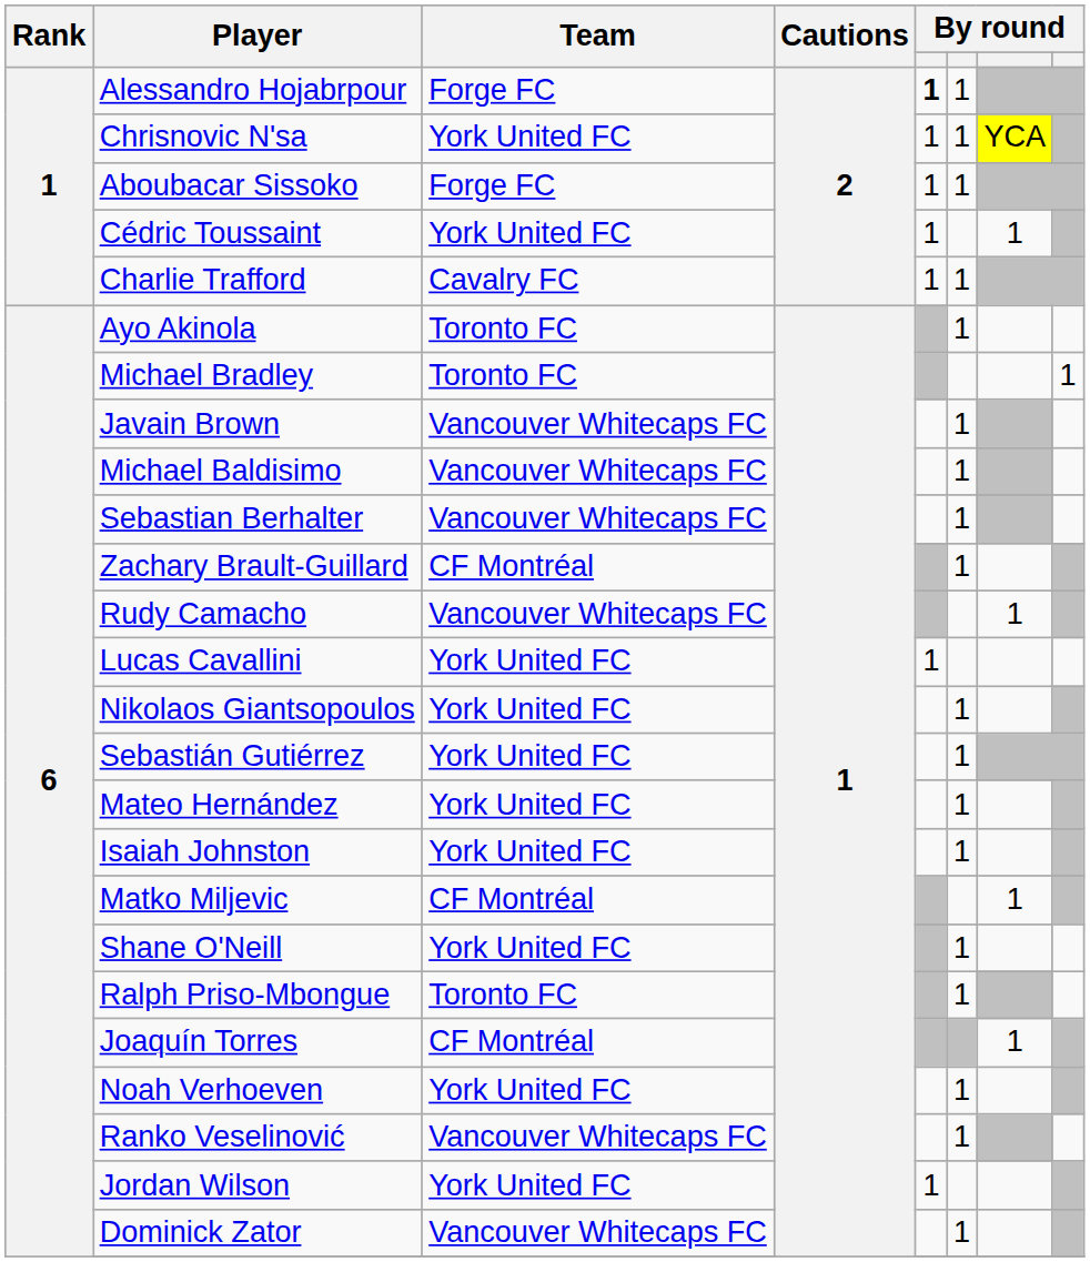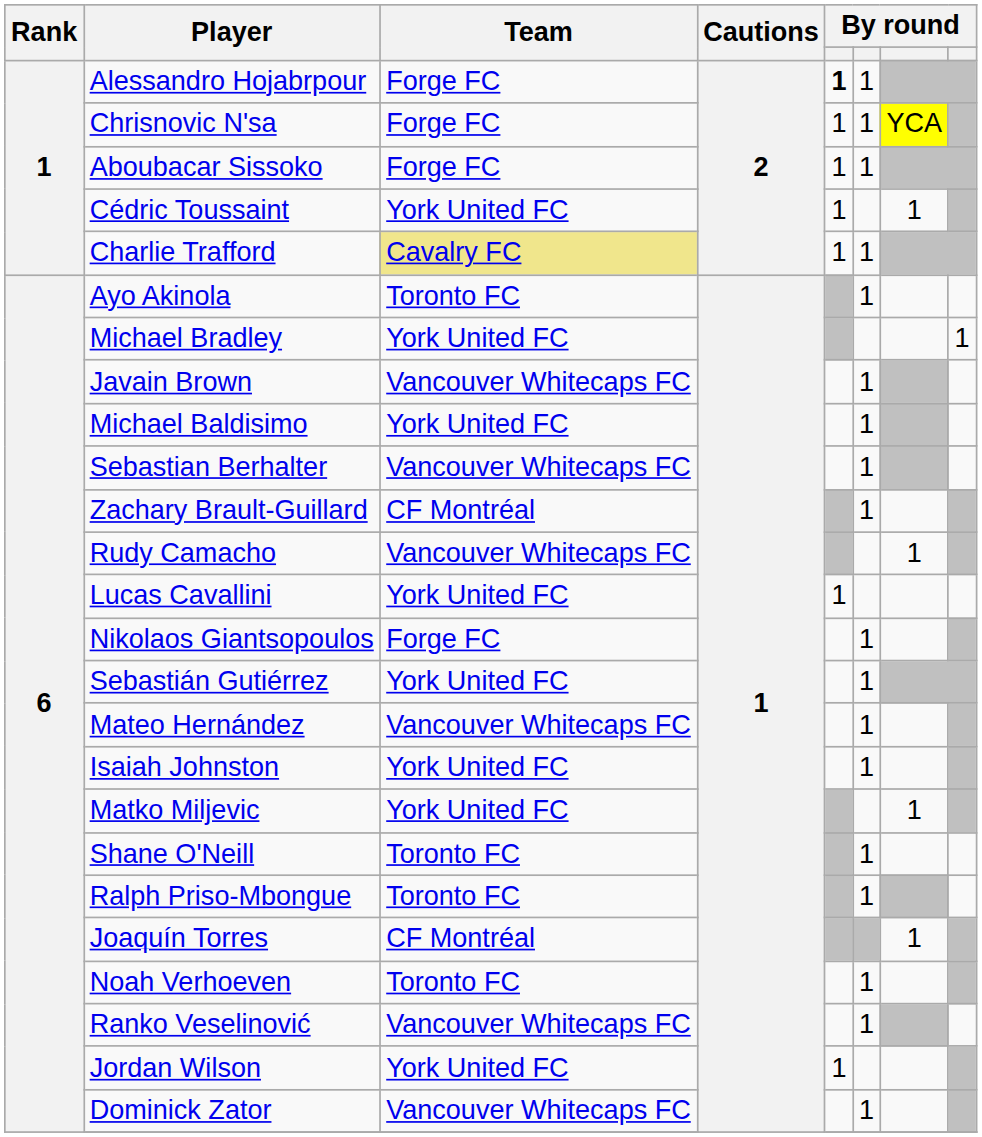 <table class="wikitable" style="text-align:center">
 <tr>
 <th rowspan="2">Rank</th>
 <th rowspan="2">Player</th>
 <th rowspan="2">Team</th>
 <th rowspan="2">Cautions</th>
 <th colspan="10">By round</th>
 </tr>
 <tr>
 <th></th>
 <th></th>
 <th></th>
 <th></th>
 </tr>
 <tr>
 <th rowspan="5">1</th>
 <td align="left"> <a href='#'>Alessandro Hojabrpour</a></td>
 <td align="left"><a href='#'>Forge FC</a></td>
 <th rowspan="5">2</th>
 <td><strong>1</strong></td>
 <td>1</td>
 <td bgcolor="silver" colspan=2></td>
 </tr>
 <tr>
 <td align="left"> <a href='#'>Chrisnovic N'sa</a></td>
-<td align="left"><a href='#'>York United FC</a></td>
+<td align="left"><a href='#'>Forge FC</a></td>
 <td>1</td>
 <td>1</td>
 <td bgcolor="yellow">YCA</td>
 <td bgcolor="silver" colspan=1></td>
 </tr>
 <tr>
 <td align="left"> <a href='#'>Aboubacar Sissoko</a></td>
 <td align="left"><a href='#'>Forge FC</a></td>
 <td>1</td>
 <td>1</td>
 <td bgcolor="silver" colspan=2></td>
 </tr>
 <tr>
 <td align="left"> <a href='#'>Cédric Toussaint</a></td>
 <td align="left"><a href='#'>York United FC</a></td>
 <td>1</td>
 <td></td>
 <td>1</td>
 <td bgcolor="silver" colspan=1></td>
 </tr>
 <tr>
 <td align="left"> <a href='#'>Charlie Trafford</a></td>
-<td align="left"><a href='#'>Cavalry FC</a></td>
+<td align="left" style="background: khaki;"><a href='#'>Cavalry FC</a></td>
 <td>1</td>
 <td>1</td>
 <td bgcolor="silver" colspan=2></td>
 </tr>
 <tr>
 <th rowspan="43">6</th>
 <td align="left"> <a href='#'>Ayo Akinola</a></td>
 <td align="left"><a href='#'>Toronto FC</a></td>
 <th rowspan="43">1</th>
 <td bgcolor="silver" colspan=1></td>
 <td>1</td>
 <td></td>
 <td></td>
 </tr>
 <tr>
 <td align="left"> <a href='#'>Michael Bradley</a></td>
-<td align="left"><a href='#'>Toronto FC</a></td>
+<td align="left"><a href='#'>York United FC</a></td>
 <td bgcolor="silver" colspan=1></td>
 <td></td>
 <td></td>
 <td>1</td>
 </tr>
 <tr>
 <td align="left"> <a href='#'>Javain Brown</a></td>
 <td align="left"><a href='#'>Vancouver Whitecaps FC</a></td>
 <td></td>
 <td>1</td>
 <td bgcolor="silver" colspan=1></td>
 <td></td>
 </tr>
 <tr>
 <td align="left"> <a href='#'>Michael Baldisimo</a></td>
-<td align="left"><a href='#'>Vancouver Whitecaps FC</a></td>
+<td align="left"><a href='#'>York United FC</a></td>
 <td></td>
 <td>1</td>
 <td bgcolor="silver" colspan=1></td>
 <td></td>
 </tr>
 <tr>
 <td align="left"> <a href='#'>Sebastian Berhalter</a></td>
 <td align="left"><a href='#'>Vancouver Whitecaps FC</a></td>
 <td></td>
 <td>1</td>
 <td bgcolor="silver" colspan=1></td>
 <td></td>
 </tr>
 <tr>
 <td align="left"> <a href='#'>Zachary Brault-Guillard</a></td>
 <td align="left"><a href='#'>CF Montréal</a></td>
 <td bgcolor="silver" colspan=1></td>
 <td>1</td>
 <td></td>
 <td bgcolor="silver" colspan=1></td>
 </tr>
 <tr>
 <td align="left"> <a href='#'>Rudy Camacho</a></td>
 <td align="left"><a href='#'>Vancouver Whitecaps FC</a></td>
 <td bgcolor="silver" colspan=1></td>
 <td></td>
 <td>1</td>
 <td bgcolor="silver" colspan=1></td>
 </tr>
 <tr>
 <td align="left"> <a href='#'>Lucas Cavallini</a></td>
 <td align="left"><a href='#'>York United FC</a></td>
 <td>1</td>
 <td></td>
 <td></td>
 <td></td>
 </tr>
 <tr>
 <td align="left"> <a href='#'>Nikolaos Giantsopoulos</a></td>
-<td align="left"><a href='#'>York United FC</a></td>
+<td align="left"><a href='#'>Forge FC</a></td>
 <td></td>
 <td>1</td>
 <td></td>
 <td bgcolor="silver" colspan=1></td>
 </tr>
 <tr>
 <td align="left"> <a href='#'>Sebastián Gutiérrez</a></td>
 <td align="left"><a href='#'>York United FC</a></td>
 <td></td>
 <td>1</td>
 <td bgcolor="silver" colspan=2></td>
 </tr>
 <tr>
 <td align="left"> <a href='#'>Mateo Hernández</a></td>
-<td align="left"><a href='#'>York United FC</a></td>
+<td align="left"><a href='#'>Vancouver Whitecaps FC</a></td>
 <td></td>
 <td>1</td>
 <td></td>
 <td bgcolor="silver" colspan=1></td>
 </tr>
 <tr>
 <td align="left"> <a href='#'>Isaiah Johnston</a></td>
 <td align="left"><a href='#'>York United FC</a></td>
 <td></td>
 <td>1</td>
 <td></td>
 <td bgcolor="silver" colspan=1></td>
 </tr>
 <tr>
 <td align="left"> <a href='#'>Matko Miljevic</a></td>
-<td align="left"><a href='#'>CF Montréal</a></td>
+<td align="left"><a href='#'>York United FC</a></td>
 <td bgcolor="silver" colspan=1></td>
 <td></td>
 <td>1</td>
 <td bgcolor="silver" colspan=1></td>
 </tr>
 <tr>
 <td align="left"> <a href='#'>Shane O'Neill</a></td>
-<td align="left"><a href='#'>York United FC</a></td>
+<td align="left"><a href='#'>Toronto FC</a></td>
 <td bgcolor="silver" colspan=1></td>
 <td>1</td>
 <td></td>
 <td></td>
 </tr>
 <tr>
 <td align="left"> <a href='#'>Ralph Priso-Mbongue</a></td>
 <td align="left"><a href='#'>Toronto FC</a></td>
 <td bgcolor="silver" colspan=1></td>
 <td>1</td>
 <td bgcolor="silver" colspan=1></td>
 <td></td>
 </tr>
 <tr>
 <td align="left"> <a href='#'>Joaquín Torres</a></td>
 <td align="left"><a href='#'>CF Montréal</a></td>
 <td bgcolor="silver" colspan=1></td>
 <td bgcolor="silver" colspan=1></td>
 <td>1</td>
 <td bgcolor="silver" colspan=1></td>
 </tr>
 <tr>
 <td align="left"> <a href='#'>Noah Verhoeven</a></td>
-<td align="left"><a href='#'>York United FC</a></td>
+<td align="left"><a href='#'>Toronto FC</a></td>
 <td></td>
 <td>1</td>
 <td></td>
 <td bgcolor="silver" colspan=1></td>
 </tr>
 <tr>
 <td align="left"> <a href='#'>Ranko Veselinović</a></td>
 <td align="left"><a href='#'>Vancouver Whitecaps FC</a></td>
 <td></td>
 <td>1</td>
 <td bgcolor="silver" colspan=1></td>
 <td></td>
 </tr>
 <tr>
 <td align="left"> <a href='#'>Jordan Wilson</a></td>
 <td align="left"><a href='#'>York United FC</a></td>
 <td>1</td>
 <td></td>
 <td></td>
 <td bgcolor="silver" colspan=1></td>
 </tr>
 <tr>
 <td align="left"> <a href='#'>Dominick Zator</a></td>
 <td align="left"><a href='#'>Vancouver Whitecaps FC</a></td>
 <td></td>
 <td>1</td>
 <td></td>
 <td bgcolor="silver" colspan=1></td>
 </tr>
 <tr>
 </tr>
 </table>
